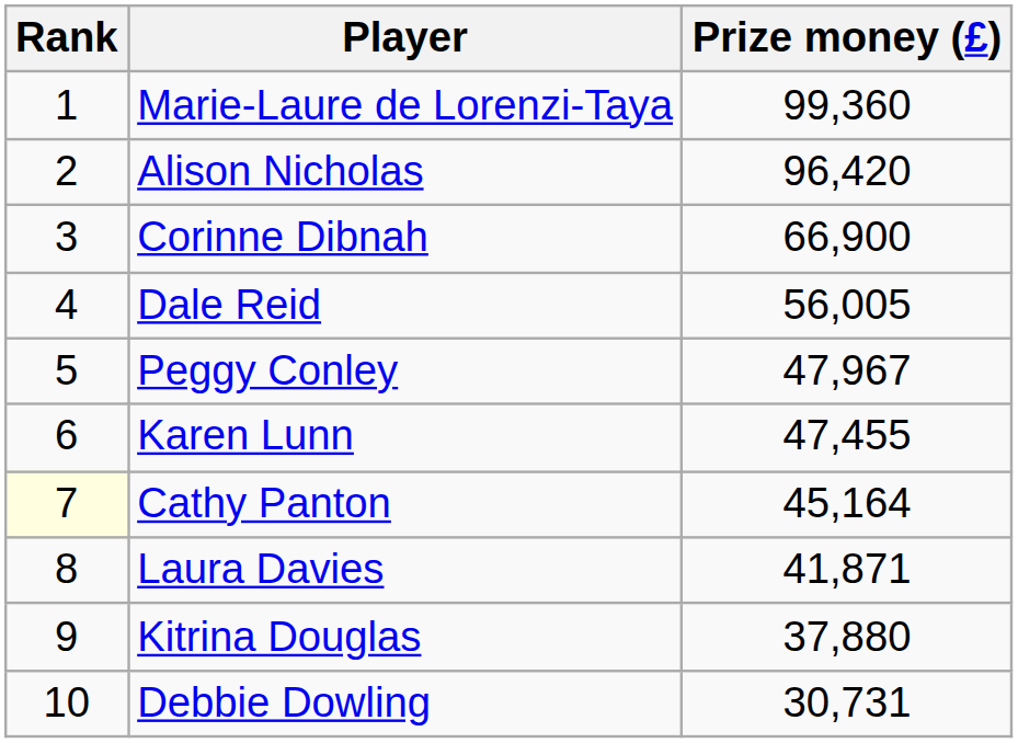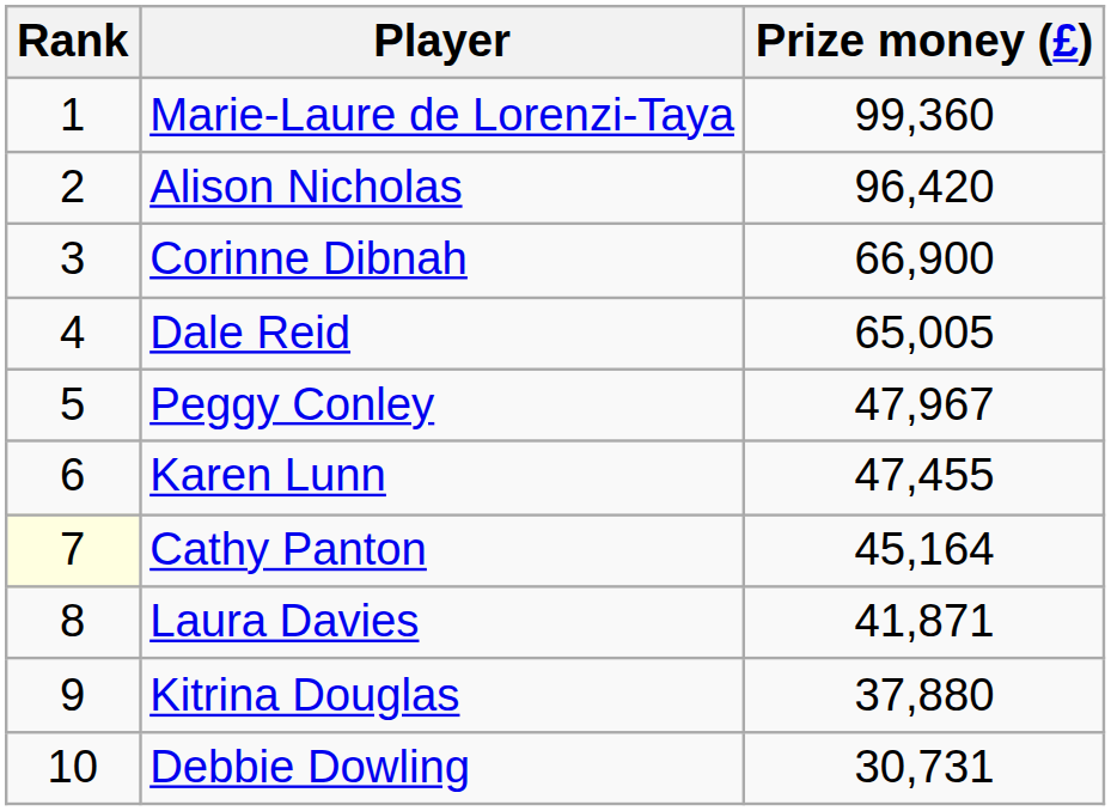 <table class="wikitable">
 <tr>
 <th>Rank</th>
 <th>Player</th>
 <th>Prize money (<a href='#'>£</a>)</th>
 </tr>
 <tr>
 <td align=center>1</td>
 <td> <a href='#'>Marie-Laure de Lorenzi-Taya</a></td>
 <td align=center>99,360</td>
 </tr>
 <tr>
 <td align=center>2</td>
 <td> <a href='#'>Alison Nicholas</a></td>
 <td align=center>96,420</td>
 </tr>
 <tr>
 <td align=center>3</td>
 <td> <a href='#'>Corinne Dibnah</a></td>
 <td align=center>66,900</td>
 </tr>
 <tr>
 <td align=center>4</td>
 <td> <a href='#'>Dale Reid</a></td>
-<td align=center>56,005</td>
+<td align=center>65,005</td>
 </tr>
 <tr>
 <td align=center>5</td>
 <td> <a href='#'>Peggy Conley</a></td>
 <td align=center>47,967</td>
 </tr>
 <tr>
 <td align=center>6</td>
 <td> <a href='#'>Karen Lunn</a></td>
 <td align=center>47,455</td>
 </tr>
 <tr>
 <td align=center style="background: lightyellow;">7</td>
 <td> <a href='#'>Cathy Panton</a></td>
 <td align=center>45,164</td>
 </tr>
 <tr>
 <td align=center>8</td>
 <td> <a href='#'>Laura Davies</a></td>
 <td align=center>41,871</td>
 </tr>
 <tr>
 <td align=center>9</td>
 <td> <a href='#'>Kitrina Douglas</a></td>
 <td align=center>37,880</td>
 </tr>
 <tr>
 <td align=center>10</td>
 <td> <a href='#'>Debbie Dowling</a></td>
 <td align=center>30,731</td>
 </tr>
 </table>
